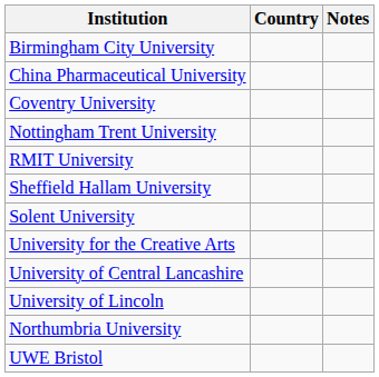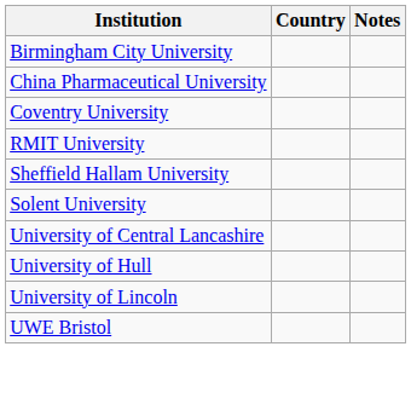 <table class="wikitable">
 <tr>
 <th>Institution</th>
 <th>Country</th>
 <th>Notes</th>
 </tr>
 <tr>
 <td><a href='#'>Birmingham City University</a></td>
 <td></td>
 <td></td>
 </tr>
 <tr>
 <td><a href='#'>China Pharmaceutical University</a></td>
 <td></td>
 <td></td>
 </tr>
 <tr>
 <td><a href='#'>Coventry University</a></td>
 <td></td>
 <td></td>
 </tr>
 <tr>
-<td><a href='#'>Nottingham Trent University</a></td>
-<td></td>
-<td></td>
-</tr>
-<tr>
 <td><a href='#'>RMIT University</a></td>
 <td></td>
 <td></td>
 </tr>
 <tr>
 <td><a href='#'>Sheffield Hallam University</a></td>
 <td></td>
 <td></td>
 </tr>
 <tr>
 <td><a href='#'>Solent University</a></td>
 <td></td>
 <td></td>
 </tr>
 <tr>
-<td><a href='#'>University for the Creative Arts</a></td>
+<td><a href='#'>University of Central Lancashire</a></td>
 <td></td>
 <td></td>
 </tr>
 <tr>
-<td><a href='#'>University of Central Lancashire</a></td>
+<td><a href='#'>University of Hull</a></td>
 <td></td>
 <td></td>
 </tr>
 <tr>
 <td><a href='#'>University of Lincoln</a></td>
 <td></td>
 <td></td>
 </tr>
 <tr>
-<td><a href='#'>Northumbria University</a></td>
-<td></td>
-<td></td>
-</tr>
-<tr>
 <td><a href='#'>UWE Bristol</a></td>
 <td></td>
 <td></td>
 </tr>
 </table>
